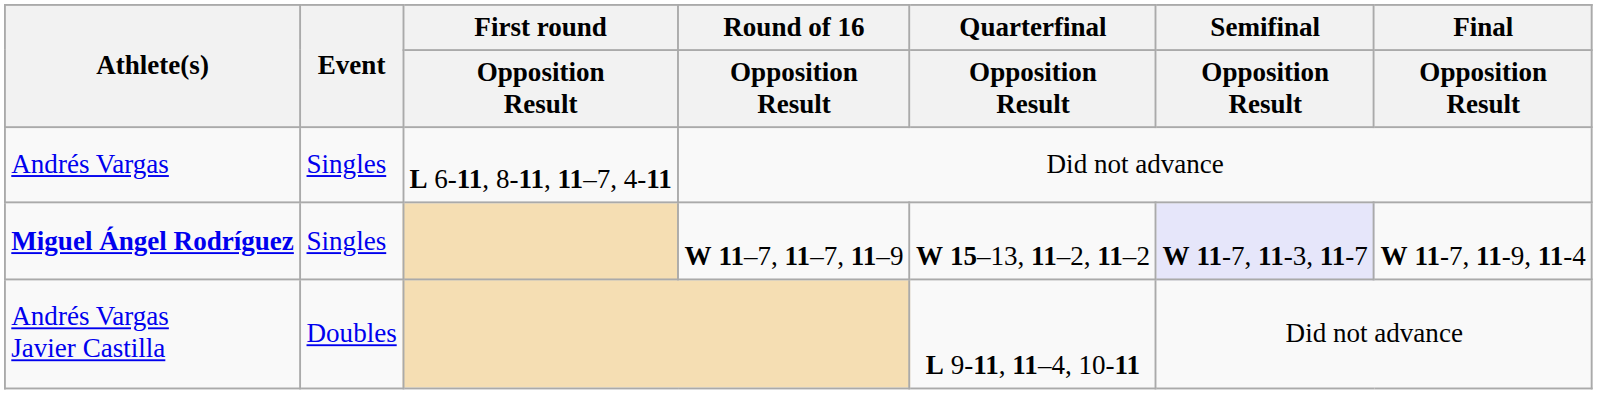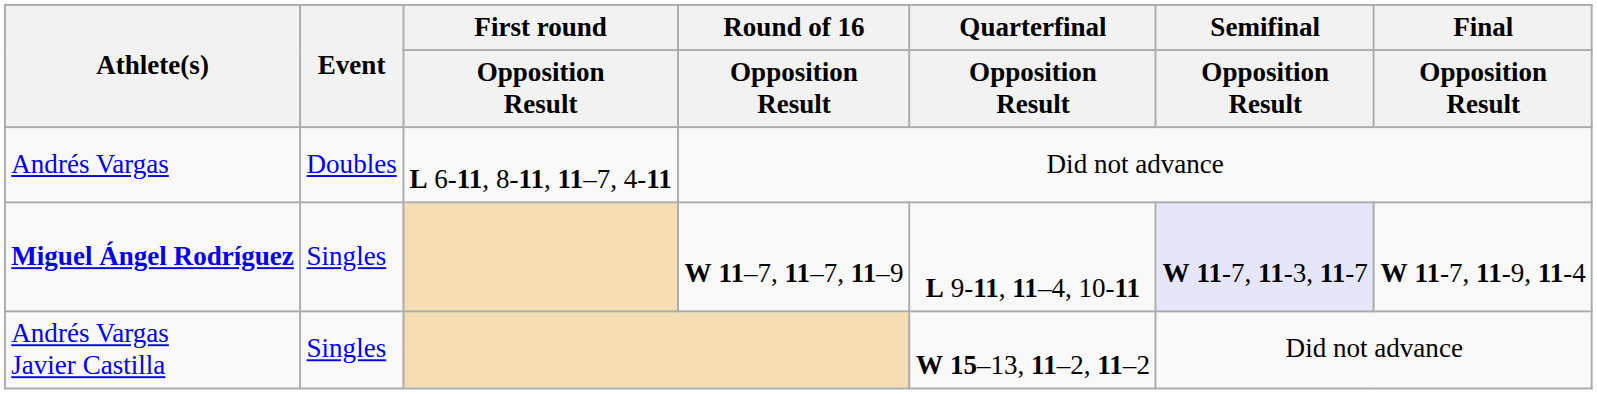 <table class="wikitable" border="1" style="font-size:90%">
 <tr>
 <th rowspan=2>Athlete(s)</th>
 <th rowspan=2>Event</th>
 <th>First round</th>
 <th>Round of 16</th>
 <th>Quarterfinal</th>
 <th>Semifinal</th>
 <th>Final</th>
 </tr>
 <tr>
 <th>Opposition<br>Result</th>
 <th>Opposition<br>Result</th>
 <th>Opposition<br>Result</th>
 <th>Opposition<br>Result</th>
 <th>Opposition<br>Result</th>
 </tr>
 <tr>
 <td><a href='#'>Andrés Vargas</a></td>
-<td><a href='#'>Singles</a></td>
+<td><a href='#'>Doubles</a></td>
 <td align=center><br><strong>L</strong> 6-<strong>11</strong>, 8-<strong>11</strong>, <strong>11</strong>–7, 4-<strong>11</strong></td>
 <td align=center colspan="7">Did not advance</td>
 </tr>
 <tr>
 <td><strong><a href='#'>Miguel Ángel Rodríguez</a></strong></td>
 <td><a href='#'>Singles</a></td>
 <td align=center bgcolor=wheat></td>
 <td align=center><br><strong>W</strong> <strong>11</strong>–7, <strong>11</strong>–7, <strong>11</strong>–9</td>
-<td align=center><br><strong>W</strong> <strong>15</strong>–13, <strong>11</strong>–2, <strong>11</strong>–2</td>
+<td align=center><br><br><strong>L</strong> 9-<strong>11</strong>, <strong>11</strong>–4, 10-<strong>11</strong></td>
 <td align=center style="background: lavender;"><br><strong>W</strong> <strong>11</strong>-7, <strong>11</strong>-3, <strong>11</strong>-7</td>
 <td align=center><br><strong>W</strong> <strong>11</strong>-7, <strong>11</strong>-9, <strong>11</strong>-4<br></td>
 </tr>
 <tr>
 <td><a href='#'>Andrés Vargas</a><br><a href='#'>Javier Castilla</a></td>
-<td><a href='#'>Doubles</a></td>
+<td><a href='#'>Singles</a></td>
 <td align=center bgcolor=wheat colspan=2></td>
-<td align=center><br><br><strong>L</strong> 9-<strong>11</strong>, <strong>11</strong>–4, 10-<strong>11</strong></td>
+<td align=center><br><strong>W</strong> <strong>15</strong>–13, <strong>11</strong>–2, <strong>11</strong>–2</td>
 <td align=center colspan="7">Did not advance</td>
 </tr>
 </table>
